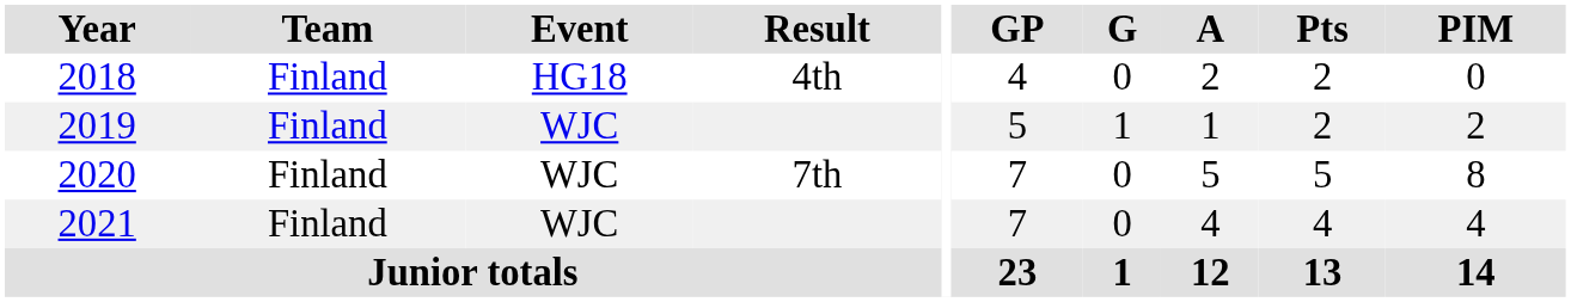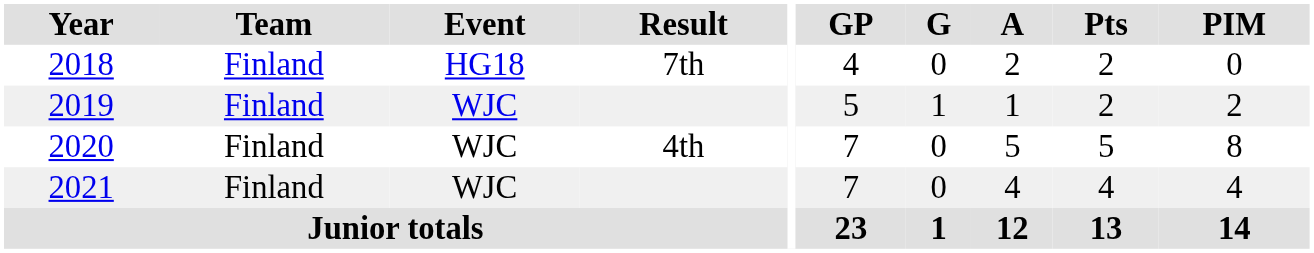 <table border="0" cellpadding="1" cellspacing="0" ID="Table3" style="text-align:center; width:40em">
 <tr ALIGN="center" bgcolor="#e0e0e0">
 <th>Year</th>
 <th>Team</th>
 <th>Event</th>
 <th>Result</th>
 <th rowspan="99" bgcolor="#ffffff"></th>
 <th>GP</th>
 <th>G</th>
 <th>A</th>
 <th>Pts</th>
 <th>PIM</th>
 </tr>
 <tr>
 <td><a href='#'>2018</a></td>
 <td><a href='#'>Finland</a></td>
 <td><a href='#'>HG18</a></td>
-<td>4th</td>
+<td>7th</td>
 <td>4</td>
 <td>0</td>
 <td>2</td>
 <td>2</td>
 <td>0</td>
 </tr>
 <tr bgcolor="#f0f0f0">
 <td><a href='#'>2019</a></td>
 <td><a href='#'>Finland</a></td>
 <td><a href='#'>WJC</a></td>
 <td></td>
 <td>5</td>
 <td>1</td>
 <td>1</td>
 <td>2</td>
 <td>2</td>
 </tr>
 <tr>
 <td><a href='#'>2020</a></td>
 <td>Finland</td>
 <td>WJC</td>
-<td>7th</td>
+<td>4th</td>
 <td>7</td>
 <td>0</td>
 <td>5</td>
 <td>5</td>
 <td>8</td>
 </tr>
 <tr bgcolor="#f0f0f0">
 <td><a href='#'>2021</a></td>
 <td>Finland</td>
 <td>WJC</td>
 <td></td>
 <td>7</td>
 <td>0</td>
 <td>4</td>
 <td>4</td>
 <td>4</td>
 </tr>
 <tr ALIGN="center" bgcolor="#e0e0e0">
 <th colspan=4>Junior totals</th>
 <th>23</th>
 <th>1</th>
 <th>12</th>
 <th>13</th>
 <th>14</th>
 </tr>
 </table>
